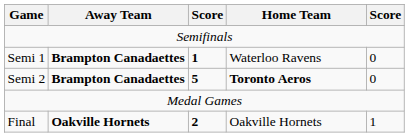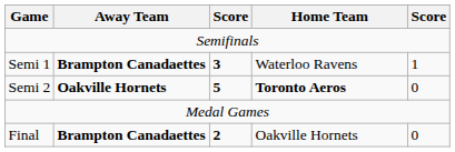 <table class="wikitable">
 <tr>
 <th>Game</th>
 <th width=35%>Away Team</th>
 <th>Score</th>
 <th width=35%>Home Team</th>
 <th>Score</th>
 </tr>
 <tr style="text-align:center;">
 <td colspan="5"><em>Semifinals</em></td>
 </tr>
 <tr>
 <td>Semi 1</td>
 <td><strong>Brampton Canadaettes</strong></td>
-<td><strong>1</strong></td>
+<td><strong>3</strong></td>
 <td>Waterloo Ravens</td>
-<td>0</td>
+<td>1</td>
 </tr>
 <tr>
 <td>Semi 2</td>
-<td><strong>Brampton Canadaettes</strong></td>
+<td><strong>Oakville Hornets</strong></td>
 <td><strong>5</strong></td>
 <td><strong>Toronto Aeros</strong></td>
 <td>0</td>
 </tr>
 <tr style="text-align:center;">
 <td colspan="5"><em>Medal Games</em></td>
 </tr>
 <tr>
 <td>Final</td>
-<td><strong>Oakville Hornets</strong></td>
+<td><strong>Brampton Canadaettes</strong></td>
 <td><strong>2</strong></td>
 <td>Oakville Hornets</td>
-<td>1</td>
+<td>0</td>
 </tr>
 </table>
